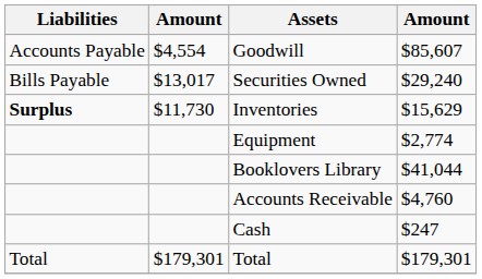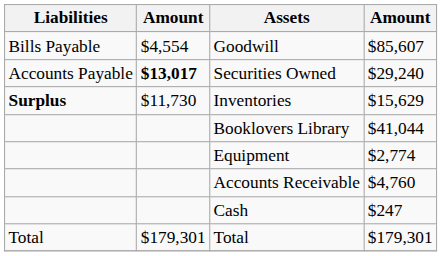 <table class="wikitable">
 <tr>
 <th>Liabilities</th>
 <th>Amount</th>
 <th>Assets</th>
 <th>Amount</th>
 </tr>
 <tr>
-<td>Accounts Payable</td>
+<td>Bills Payable</td>
 <td>$4,554</td>
 <td>Goodwill</td>
 <td>$85,607</td>
 </tr>
 <tr>
-<td>Bills Payable</td>
-<td>$13,017</td>
+<td>Accounts Payable</td>
+<td><strong>$13,017</strong></td>
 <td>Securities Owned</td>
 <td>$29,240</td>
 </tr>
 <tr>
 <td><strong>Surplus</strong></td>
 <td>$11,730</td>
 <td>Inventories</td>
 <td>$15,629</td>
 </tr>
 <tr>
 <td></td>
 <td></td>
-<td>Equipment</td>
-<td>$2,774</td>
+<td>Booklovers Library</td>
+<td>$41,044</td>
 </tr>
 <tr>
 <td></td>
 <td></td>
-<td>Booklovers Library</td>
-<td>$41,044</td>
+<td>Equipment</td>
+<td>$2,774</td>
 </tr>
 <tr>
 <td></td>
 <td></td>
 <td>Accounts Receivable</td>
 <td>$4,760</td>
 </tr>
 <tr>
 <td></td>
 <td></td>
 <td>Cash</td>
 <td>$247</td>
 </tr>
 <tr>
 <td>Total</td>
 <td>$179,301</td>
 <td>Total</td>
 <td>$179,301</td>
 </tr>
 <tr>
 </tr>
 </table>
